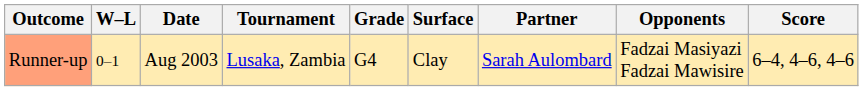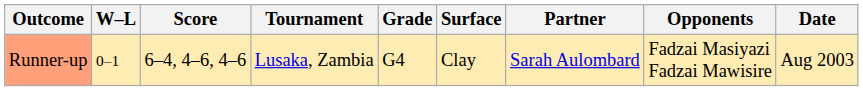 <table class="sortable wikitable" style=font-size:97%>
 <tr>
 <th>Outcome</th>
 <th class="unsortable">W–L</th>
-<th>Date</th>
+<th>Score</th>
 <th>Tournament</th>
 <th>Grade</th>
 <th>Surface</th>
 <th>Partner</th>
 <th>Opponents</th>
-<th>Score</th>
+<th>Date</th>
 </tr>
 <tr bgcolor=#ffecb2>
 <td style="background:#ffa07a;">Runner-up</td>
 <td><small>0–1</small></td>
-<td>Aug 2003</td>
+<td>6–4, 4–6, 4–6</td>
 <td><a href='#'>Lusaka</a>, Zambia</td>
 <td>G4</td>
 <td>Clay</td>
 <td> <a href='#'>Sarah Aulombard</a></td>
 <td> Fadzai Masiyazi <br>  Fadzai Mawisire</td>
-<td>6–4, 4–6, 4–6</td>
+<td>Aug 2003</td>
 </tr>
 </table>
